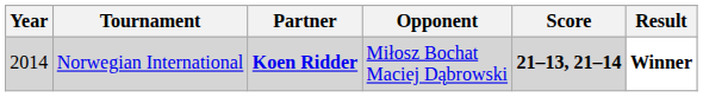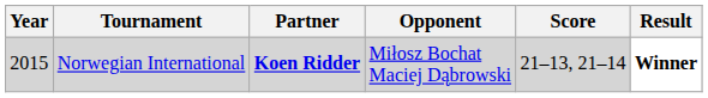 <table class="sortable wikitable" style="font-size: 90%;">
 <tr>
 <th>Year</th>
 <th>Tournament</th>
 <th>Partner</th>
 <th>Opponent</th>
 <th>Score</th>
 <th>Result</th>
 </tr>
 <tr style="background:#D5D5D5">
-<td align="center">2014</td>
+<td align="center">2015</td>
 <td align="left"><a href='#'>Norwegian International</a></td>
 <td align="left"><strong> <a href='#'>Koen Ridder</a></strong></td>
 <td align="left"> <a href='#'>Miłosz Bochat</a><br> <a href='#'>Maciej Dąbrowski</a></td>
-<td align="left"><strong>21–13, 21–14</strong></td>
+<td align="left">21–13, 21–14</td>
 <td style="text-align:left; background:white"> <strong>Winner</strong></td>
 </tr>
 </table>
